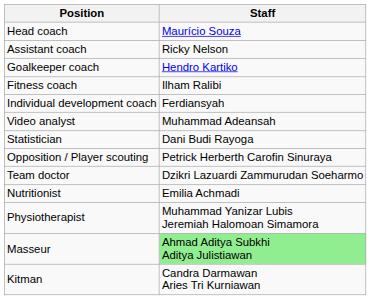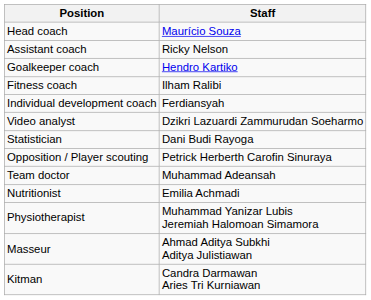 <table class="wikitable">
 <tr>
 <th>Position</th>
 <th>Staff</th>
 </tr>
 <tr>
 <td>Head coach</td>
 <td> <a href='#'>Maurício Souza</a></td>
 </tr>
 <tr>
 <td>Assistant coach</td>
 <td> Ricky Nelson</td>
 </tr>
 <tr>
 <td>Goalkeeper coach</td>
 <td> <a href='#'>Hendro Kartiko</a></td>
 </tr>
 <tr>
 <td>Fitness coach</td>
 <td> Ilham Ralibi</td>
 </tr>
 <tr>
 <td>Individual development coach</td>
 <td> Ferdiansyah</td>
 </tr>
 <tr>
 <td>Video analyst</td>
-<td> Muhammad Adeansah</td>
+<td> Dzikri Lazuardi Zammurudan Soeharmo</td>
 </tr>
 <tr>
 <td>Statistician</td>
 <td> Dani Budi Rayoga</td>
 </tr>
 <tr>
 <td>Opposition / Player scouting</td>
 <td> Petrick Herberth Carofin Sinuraya</td>
 </tr>
 <tr>
 <td>Team doctor</td>
-<td> Dzikri Lazuardi Zammurudan Soeharmo</td>
+<td> Muhammad Adeansah</td>
 </tr>
 <tr>
 <td>Nutritionist</td>
 <td> Emilia Achmadi</td>
 </tr>
 <tr>
 <td>Physiotherapist</td>
 <td> Muhammad Yanizar Lubis<br> Jeremiah Halomoan Simamora</td>
 </tr>
 <tr>
 <td>Masseur</td>
-<td style="background: lightgreen;"> Ahmad Aditya Subkhi<br> Aditya Julistiawan</td>
+<td> Ahmad Aditya Subkhi<br> Aditya Julistiawan</td>
 </tr>
 <tr>
 <td>Kitman</td>
 <td> Candra Darmawan<br> Aries Tri Kurniawan</td>
 </tr>
 </table>
